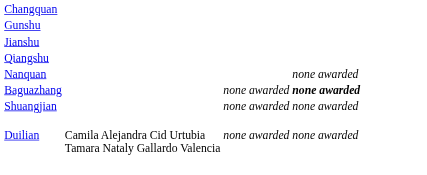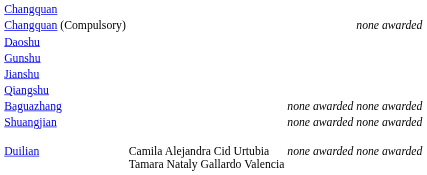 <table>
 <tr>
 <td><a href='#'>Changquan</a></td>
+<td></td>
+<td></td>
+<td></td>
+</tr>
+<tr>
+<td><a href='#'>Changquan</a> (Compulsory)</td>
+<td></td>
+<td></td>
+<td><em>none awarded</em></td>
+</tr>
+<tr>
+<td><a href='#'>Daoshu</a></td>
 <td></td>
 <td></td>
 <td></td>
 </tr>
 <tr>
 <td><a href='#'>Gunshu</a></td>
 <td></td>
 <td></td>
 <td></td>
 </tr>
 <tr>
 <td><a href='#'>Jianshu</a></td>
 <td></td>
 <td></td>
 <td></td>
 </tr>
 <tr>
 <td><a href='#'>Qiangshu</a></td>
 <td></td>
 <td></td>
 <td></td>
 </tr>
 <tr>
-<td><a href='#'>Nanquan</a></td>
-<td></td>
-<td></td>
-<td><em>none awarded</em></td>
-</tr>
-<tr>
 <td><a href='#'>Baguazhang</a></td>
 <td></td>
 <td><em>none awarded</em></td>
-<td><strong><em>none awarded</em></strong></td>
+<td><em>none awarded</em></td>
 </tr>
 <tr>
 <td><a href='#'>Shuangjian</a></td>
 <td></td>
 <td><em>none awarded</em></td>
 <td><em>none awarded</em></td>
 </tr>
 <tr>
 <td><a href='#'>Duilian</a></td>
 <td><br>Camila Alejandra Cid Urtubia<br>Tamara Nataly Gallardo Valencia</td>
 <td><em>none awarded</em></td>
 <td><em>none awarded</em></td>
 </tr>
 </table>
